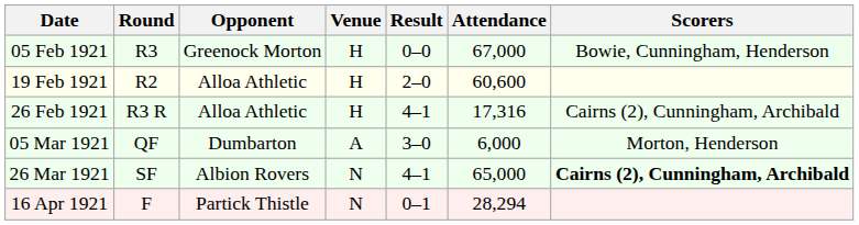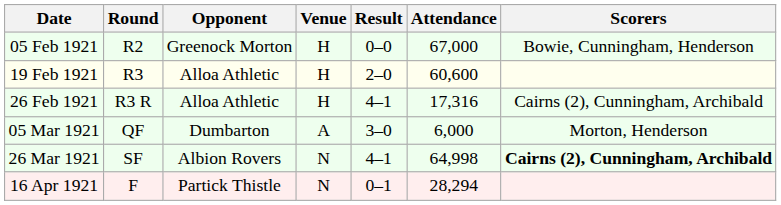 <table class="wikitable sortable" style="font-size:100%; text-align:center">
 <tr>
 <th>Date</th>
 <th>Round</th>
 <th>Opponent</th>
 <th>Venue</th>
 <th>Result</th>
 <th>Attendance</th>
 <th>Scorers</th>
 </tr>
 <tr bgcolor = "#EEFFEE">
 <td>05 Feb 1921</td>
-<td>R3</td>
+<td>R2</td>
 <td>Greenock Morton</td>
 <td>H</td>
 <td>0–0</td>
 <td>67,000</td>
 <td>Bowie, Cunningham, Henderson</td>
 </tr>
 <tr bgcolor = "#FFFFEE">
 <td>19 Feb 1921</td>
-<td>R2</td>
+<td>R3</td>
 <td>Alloa Athletic</td>
 <td>H</td>
 <td>2–0</td>
 <td>60,600</td>
 <td></td>
 </tr>
 <tr bgcolor = "#EEFFEE">
 <td>26 Feb 1921</td>
 <td>R3 R</td>
 <td>Alloa Athletic</td>
 <td>H</td>
 <td>4–1</td>
 <td>17,316</td>
 <td>Cairns (2), Cunningham, Archibald</td>
 </tr>
 <tr bgcolor = "#EEFFEE">
 <td>05 Mar 1921</td>
 <td>QF</td>
 <td>Dumbarton</td>
 <td>A</td>
 <td>3–0</td>
 <td>6,000</td>
 <td>Morton, Henderson</td>
 </tr>
 <tr bgcolor = "#EEFFEE">
 <td>26 Mar 1921</td>
 <td>SF</td>
 <td>Albion Rovers</td>
 <td>N</td>
 <td>4–1</td>
-<td>65,000</td>
+<td>64,998</td>
 <td><strong>Cairns (2), Cunningham, Archibald</strong></td>
 </tr>
 <tr bgcolor = "#FFEEEE">
 <td>16 Apr 1921</td>
 <td>F</td>
 <td>Partick Thistle</td>
 <td>N</td>
 <td>0–1</td>
 <td>28,294</td>
 <td></td>
 </tr>
 </table>
